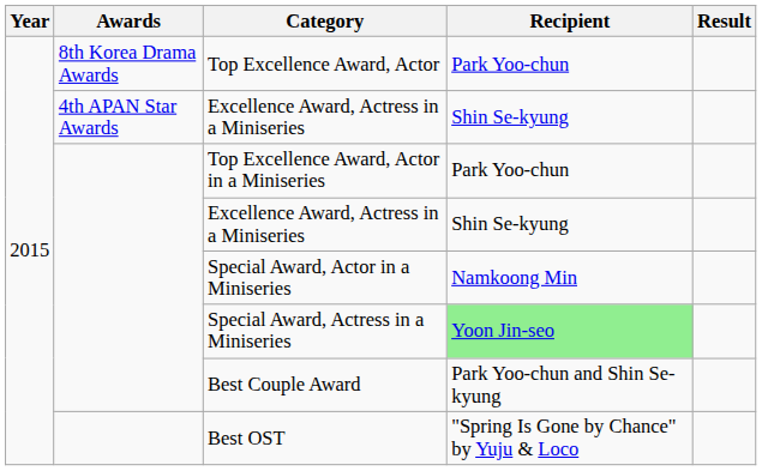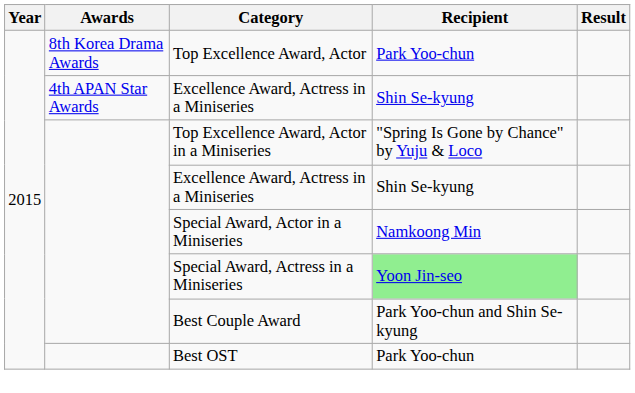 <table class="wikitable">
 <tr>
 <th>Year</th>
 <th>Awards</th>
 <th>Category</th>
 <th>Recipient</th>
 <th>Result</th>
 </tr>
 <tr>
 <td rowspan="8">2015</td>
 <td><a href='#'>8th Korea Drama Awards</a></td>
 <td>Top Excellence Award, Actor</td>
 <td><a href='#'>Park Yoo-chun</a></td>
 <td></td>
 </tr>
 <tr>
 <td><a href='#'>4th APAN Star Awards</a></td>
 <td>Excellence Award, Actress in a Miniseries</td>
 <td><a href='#'>Shin Se-kyung</a></td>
 <td></td>
 </tr>
 <tr>
 <td rowspan="5"></td>
 <td>Top Excellence Award, Actor in a Miniseries</td>
-<td>Park Yoo-chun</td>
+<td>"Spring Is Gone by Chance" by <a href='#'>Yuju</a> & <a href='#'>Loco</a></td>
 <td></td>
 </tr>
 <tr>
 <td>Excellence Award, Actress in a Miniseries</td>
 <td>Shin Se-kyung</td>
 <td></td>
 </tr>
 <tr>
 <td>Special Award, Actor in a Miniseries</td>
 <td><a href='#'>Namkoong Min</a></td>
 <td></td>
 </tr>
 <tr>
 <td>Special Award, Actress in a Miniseries</td>
 <td style="background: lightgreen;"><a href='#'>Yoon Jin-seo</a></td>
 <td></td>
 </tr>
 <tr>
 <td>Best Couple Award</td>
 <td>Park Yoo-chun and Shin Se-kyung</td>
 <td></td>
 </tr>
 <tr>
 <td></td>
 <td>Best OST</td>
-<td>"Spring Is Gone by Chance" by <a href='#'>Yuju</a> & <a href='#'>Loco</a></td>
+<td>Park Yoo-chun</td>
 <td></td>
 </tr>
 </table>
